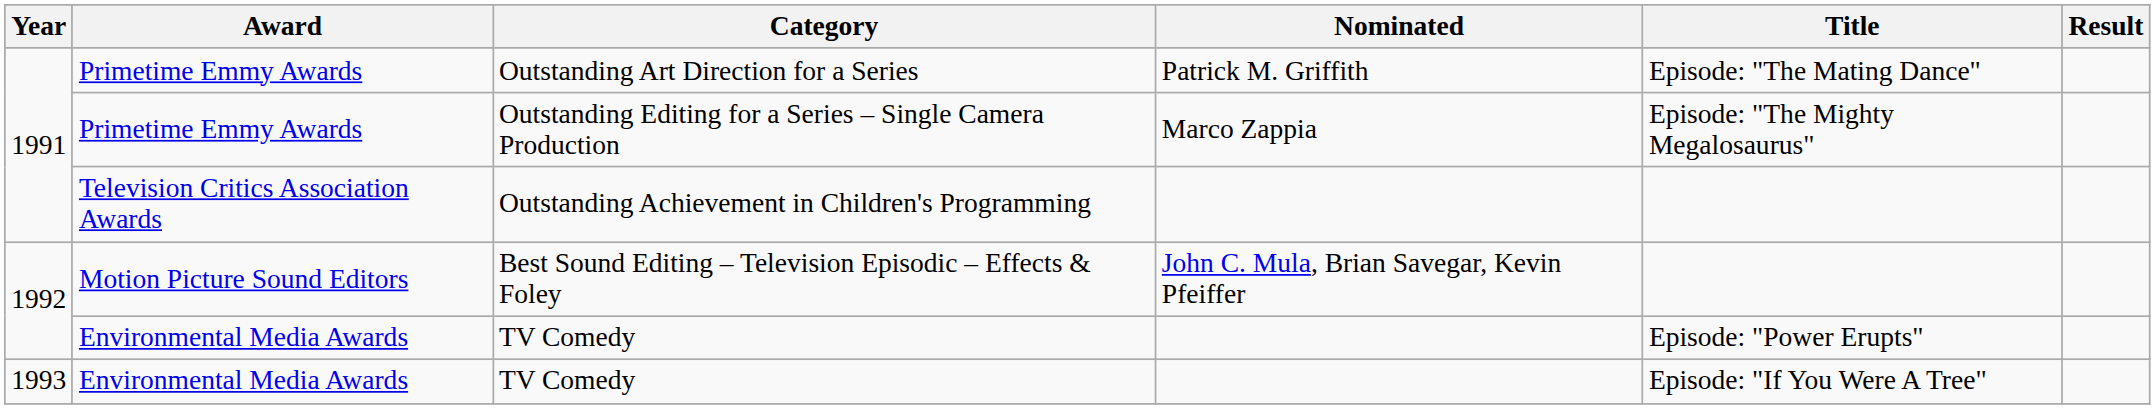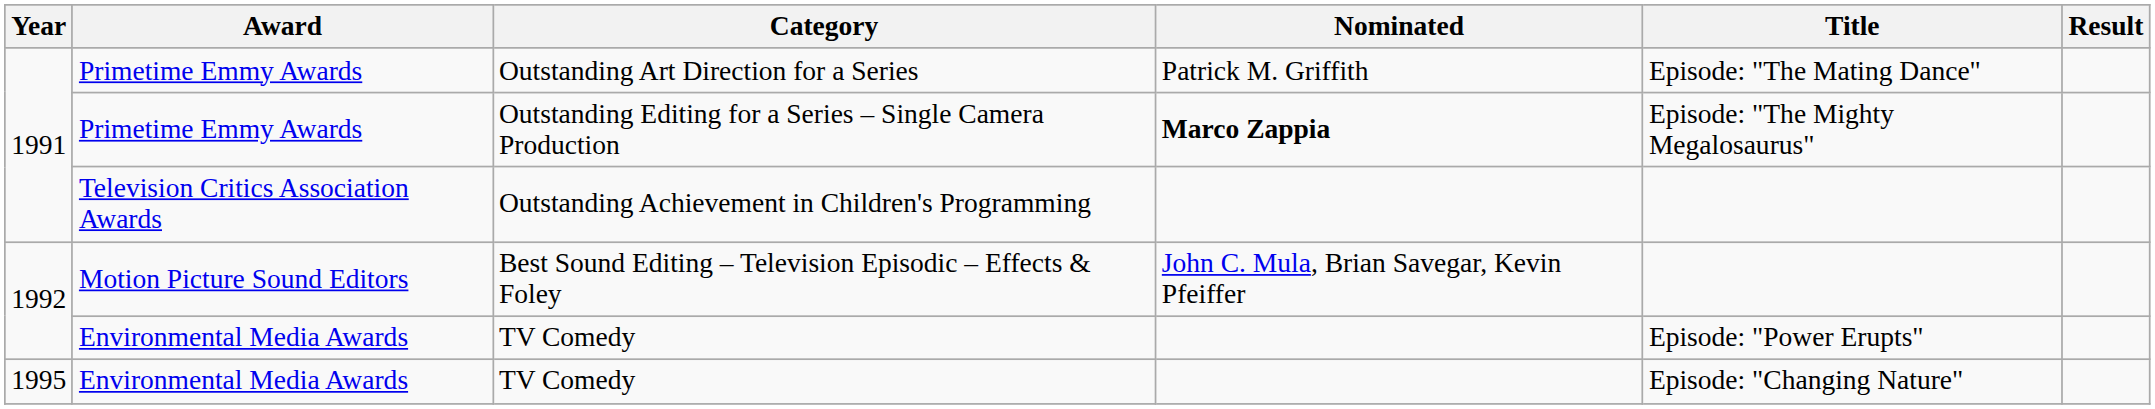 <table class="wikitable sortable">
 <tr>
 <th>Year</th>
 <th>Award</th>
 <th>Category</th>
 <th>Nominated</th>
 <th>Title</th>
 <th>Result</th>
 </tr>
 <tr>
 <td rowspan="3">1991</td>
 <td><a href='#'>Primetime Emmy Awards</a></td>
 <td>Outstanding Art Direction for a Series</td>
 <td>Patrick M. Griffith</td>
 <td>Episode: "The Mating Dance"</td>
 <td></td>
 </tr>
 <tr>
 <td><a href='#'>Primetime Emmy Awards</a></td>
 <td>Outstanding Editing for a Series – Single Camera Production</td>
-<td>Marco Zappia</td>
+<td><strong>Marco Zappia</strong></td>
 <td>Episode: "The Mighty Megalosaurus"</td>
 <td></td>
 </tr>
 <tr>
 <td><a href='#'>Television Critics Association Awards</a></td>
 <td>Outstanding Achievement in Children's Programming</td>
 <td></td>
 <td></td>
 <td></td>
 </tr>
 <tr>
 <td rowspan="2">1992</td>
 <td><a href='#'>Motion Picture Sound Editors</a></td>
 <td>Best Sound Editing – Television Episodic – Effects & Foley</td>
 <td><a href='#'>John C. Mula</a>, Brian Savegar, Kevin Pfeiffer</td>
 <td></td>
 <td></td>
 </tr>
 <tr>
 <td><a href='#'>Environmental Media Awards</a></td>
 <td>TV Comedy</td>
 <td></td>
 <td>Episode: "Power Erupts"</td>
 <td></td>
 </tr>
 <tr>
-<td>1993</td>
+<td>1995</td>
 <td><a href='#'>Environmental Media Awards</a></td>
 <td>TV Comedy</td>
 <td></td>
-<td>Episode: "If You Were A Tree"</td>
+<td>Episode: "Changing Nature"</td>
 <td></td>
 </tr>
 </table>
